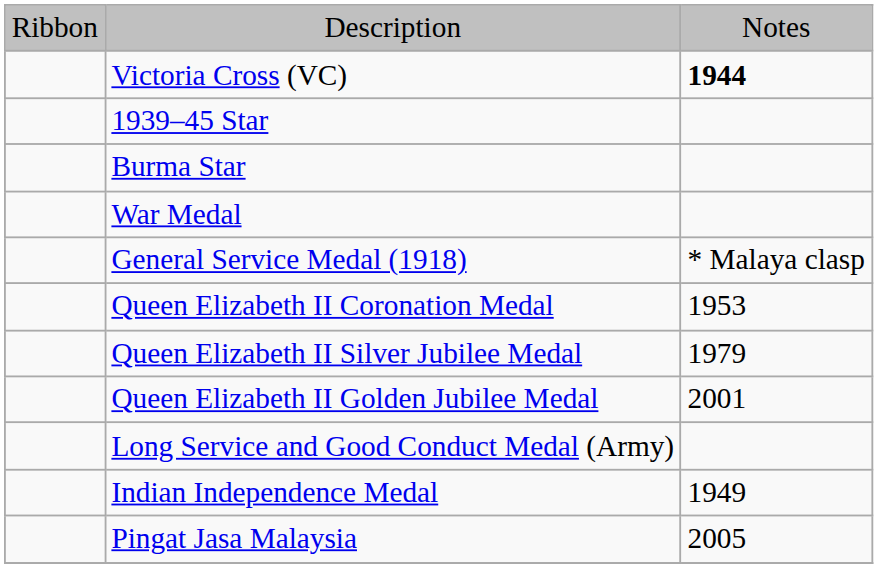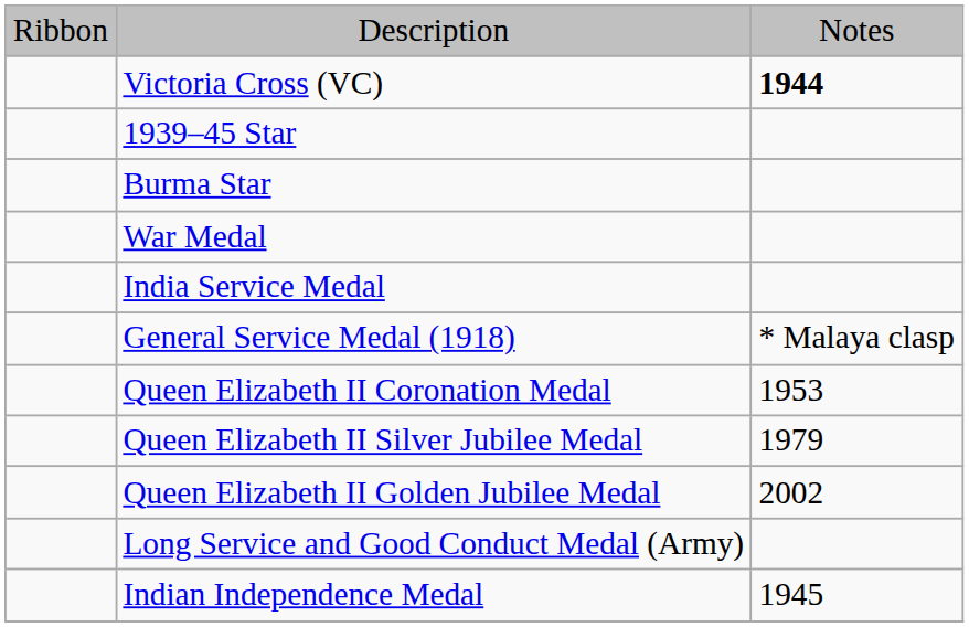 <table class="wikitable">
 <tr bgcolor="silver" align="center">
 <td>Ribbon</td>
 <td>Description</td>
 <td>Notes</td>
 </tr>
 <tr>
 <td></td>
 <td><a href='#'>Victoria Cross</a> (VC)</td>
 <td><strong>1944</strong></td>
 </tr>
 <tr>
 <td></td>
 <td><a href='#'>1939–45 Star</a></td>
 <td></td>
 </tr>
 <tr>
 <td></td>
 <td><a href='#'>Burma Star</a></td>
 <td></td>
 </tr>
 <tr>
 <td></td>
 <td><a href='#'>War Medal</a></td>
 <td></td>
 </tr>
 <tr>
 <td></td>
+<td><a href='#'>India Service Medal</a></td>
+<td></td>
+</tr>
+<tr>
+<td></td>
 <td><a href='#'>General Service Medal (1918)</a></td>
 <td>* Malaya clasp</td>
 </tr>
 <tr>
 <td></td>
 <td><a href='#'>Queen Elizabeth II Coronation Medal</a></td>
 <td>1953</td>
 </tr>
 <tr>
 <td></td>
 <td><a href='#'>Queen Elizabeth II Silver Jubilee Medal</a></td>
 <td>1979</td>
 </tr>
 <tr>
 <td></td>
 <td><a href='#'>Queen Elizabeth II Golden Jubilee Medal</a></td>
-<td>2001</td>
+<td>2002</td>
 </tr>
 <tr>
 <td></td>
 <td><a href='#'>Long Service and Good Conduct Medal</a> (Army)</td>
 <td></td>
 </tr>
 <tr>
 <td></td>
 <td><a href='#'>Indian Independence Medal</a></td>
-<td>1949</td>
-</tr>
-<tr>
-<td></td>
-<td><a href='#'>Pingat Jasa Malaysia</a></td>
-<td>2005</td>
+<td>1945</td>
 </tr>
 <tr>
 </tr>
 </table>
